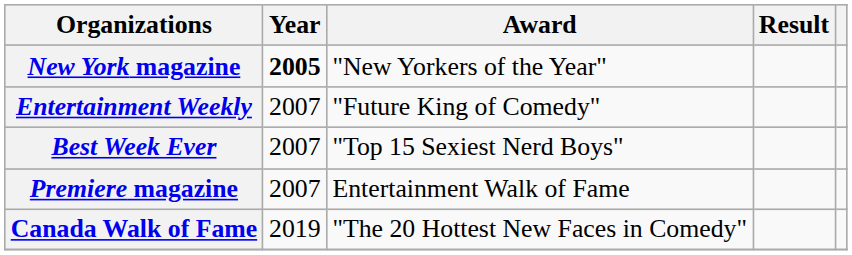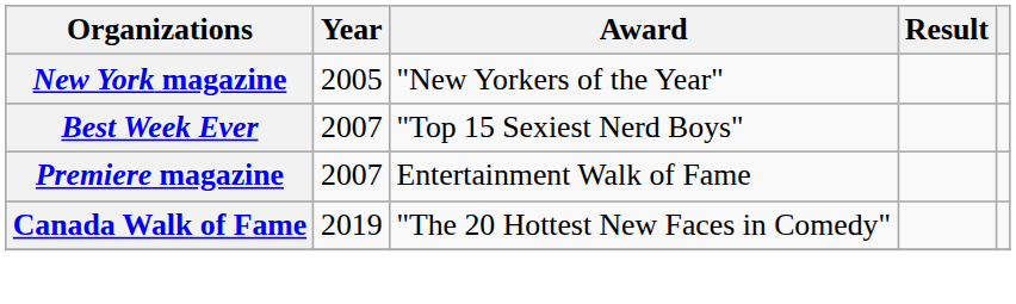 <table class= "wikitable plainrowheaders sortable">
 <tr>
 <th>Organizations</th>
 <th scope="col">Year</th>
 <th scope="col">Award</th>
 <th scope="col">Result</th>
 <th scope="col" class="unsortable"></th>
 </tr>
 <tr>
 <th scope="row" rowspan="1"><a href='#'><em>New York</em> magazine</a></th>
-<td style="text-align:center;"><strong>2005</strong></td>
+<td style="text-align:center;">2005</td>
 <td>"New Yorkers of the Year"</td>
-<td></td>
-<td style="text-align:center;"></td>
-</tr>
-<tr>
-<th scope="row" rowspan="1"><em><a href='#'>Entertainment Weekly</a></em></th>
-<td style="text-align:center;">2007</td>
-<td>"Future King of Comedy"</td>
 <td></td>
 <td style="text-align:center;"></td>
 </tr>
 <tr>
 <th scope="row" rowspan="1"><em><a href='#'>Best Week Ever</a></em></th>
 <td style="text-align:center;">2007</td>
 <td>"Top 15 Sexiest Nerd Boys"</td>
 <td></td>
 <td style="text-align:center;"></td>
 </tr>
 <tr>
 <th scope="row" rowspan="1"><a href='#'><em>Premiere</em> magazine</a></th>
 <td style="text-align:center;">2007</td>
 <td>Entertainment Walk of Fame</td>
 <td></td>
 <td style="text-align:center;"></td>
 </tr>
 <tr>
 <th scope="row" rowspan="1"><a href='#'>Canada Walk of Fame</a></th>
 <td style="text-align:center;">2019</td>
 <td>"The 20 Hottest New Faces in Comedy"</td>
 <td></td>
 <td style="text-align:center;"></td>
 </tr>
 <tr>
 </tr>
 </table>
